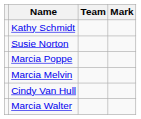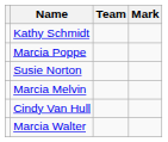 <table class=wikitable>
 <tr>
 <th></th>
 <th>Name</th>
 <th>Team</th>
 <th>Mark</th>
 </tr>
 <tr>
 <td></td>
 <td><a href='#'>Kathy Schmidt</a></td>
 <td></td>
 <td></td>
 </tr>
 <tr>
 <td></td>
-<td><a href='#'>Susie Norton</a></td>
+<td><a href='#'>Marcia Poppe</a></td>
 <td></td>
 <td></td>
 </tr>
 <tr>
 <td></td>
-<td><a href='#'>Marcia Poppe</a></td>
+<td><a href='#'>Susie Norton</a></td>
 <td></td>
 <td></td>
 </tr>
 <tr>
 <td></td>
 <td><a href='#'>Marcia Melvin</a></td>
 <td></td>
 <td></td>
 </tr>
 <tr>
 <td></td>
 <td><a href='#'>Cindy Van Hull</a></td>
 <td></td>
 <td></td>
 </tr>
 <tr>
 <td></td>
 <td><a href='#'>Marcia Walter</a></td>
 <td></td>
 <td></td>
 </tr>
 </table>
